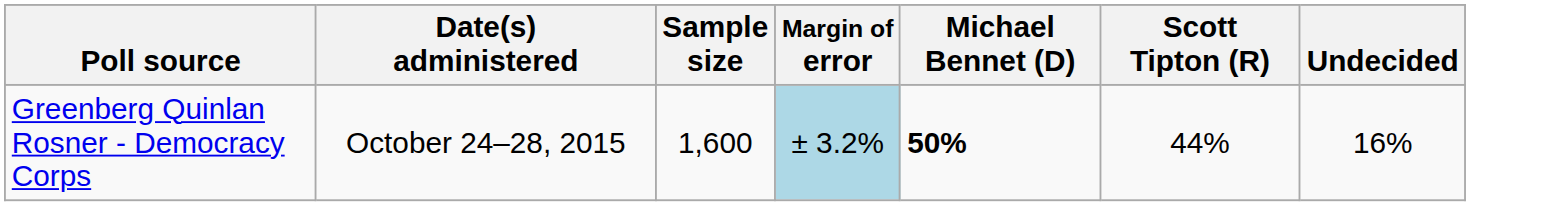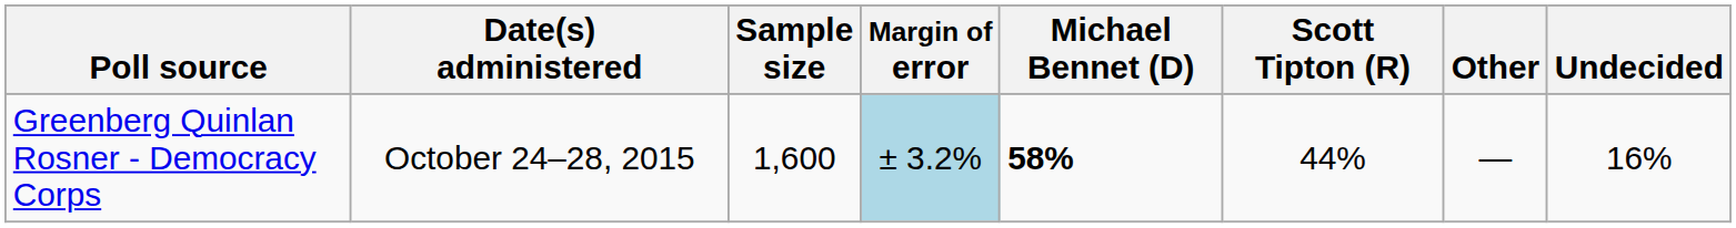 <table class="wikitable">
 <tr valign= bottom>
 <th style="width:160px;">Poll source</th>
 <th style="width:175px;">Date(s)<br>administered</th>
 <th class=small>Sample<br>size</th>
 <th><small>Margin of</small><br>error</th>
 <th style="width:100px;">Michael<br>Bennet (D)</th>
 <th style="width:100px;">Scott<br>Tipton (R)</th>
+<th>Other</th>
 <th>Undecided</th>
 </tr>
 <tr>
 <td><a href='#'>Greenberg Quinlan Rosner - Democracy Corps</a></td>
 <td align=center>October 24–28, 2015</td>
 <td align=center>1,600</td>
 <td align=center style="background: lightblue;">± 3.2%</td>
-<td><strong>50%</strong></td>
+<td><strong>58%</strong></td>
 <td align=center>44%</td>
+<td align=center>—</td>
 <td align=center>16%</td>
 </tr>
 </table>
